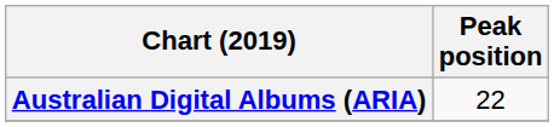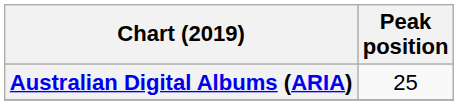 <table class="wikitable sortable plainrowheaders" style="text-align:center">
 <tr>
 <th scope="col">Chart (2019)</th>
 <th scope="col">Peak<br>position</th>
 </tr>
 <tr>
 <th scope="row"><a href='#'>Australian Digital Albums</a> (<a href='#'>ARIA</a>)</th>
-<td>22</td>
+<td>25</td>
 </tr>
 <tr>
 </tr>
 <tr>
 </tr>
 </table>
